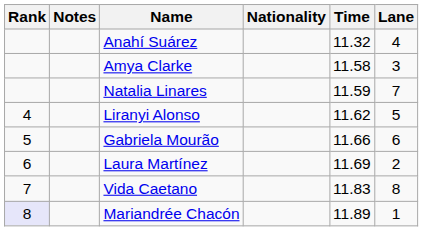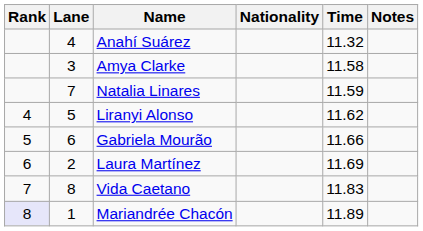 <table class="wikitable sortable" style="text-align:center;font-size:95%">
 <tr>
 <th>Rank</th>
-<th>Notes</th>
+<th>Lane</th>
 <th>Name</th>
 <th>Nationality</th>
 <th>Time</th>
-<th>Lane</th>
+<th>Notes</th>
 </tr>
 <tr>
 <td></td>
-<td></td>
+<td>4</td>
 <td align=left><a href='#'>Anahí Suárez</a></td>
 <td align=left></td>
 <td>11.32</td>
-<td>4</td>
+<td></td>
 </tr>
 <tr>
 <td></td>
-<td></td>
+<td>3</td>
 <td align=left><a href='#'>Amya Clarke</a></td>
 <td align=left></td>
 <td>11.58</td>
-<td>3</td>
+<td></td>
 </tr>
 <tr>
 <td></td>
-<td></td>
+<td>7</td>
 <td align=left><a href='#'>Natalia Linares</a></td>
 <td align=left></td>
 <td>11.59</td>
-<td>7</td>
+<td></td>
 </tr>
 <tr>
 <td>4</td>
-<td></td>
+<td>5</td>
 <td align=left><a href='#'>Liranyi Alonso</a></td>
 <td align=left></td>
 <td>11.62</td>
-<td>5</td>
+<td></td>
 </tr>
 <tr>
 <td>5</td>
-<td></td>
+<td>6</td>
 <td align=left><a href='#'>Gabriela Mourão</a></td>
 <td align=left></td>
 <td>11.66</td>
-<td>6</td>
+<td></td>
 </tr>
 <tr>
 <td>6</td>
-<td></td>
+<td>2</td>
 <td align=left><a href='#'>Laura Martínez</a></td>
 <td align=left></td>
 <td>11.69</td>
-<td>2</td>
+<td></td>
 </tr>
 <tr>
 <td>7</td>
-<td></td>
+<td>8</td>
 <td align=left><a href='#'>Vida Caetano</a></td>
 <td align=left></td>
 <td>11.83</td>
-<td>8</td>
+<td></td>
 </tr>
 <tr>
 <td style="background: lavender;">8</td>
-<td></td>
+<td>1</td>
 <td align=left><a href='#'>Mariandrée Chacón</a></td>
 <td align=left></td>
 <td>11.89</td>
-<td>1</td>
+<td></td>
 </tr>
 </table>
